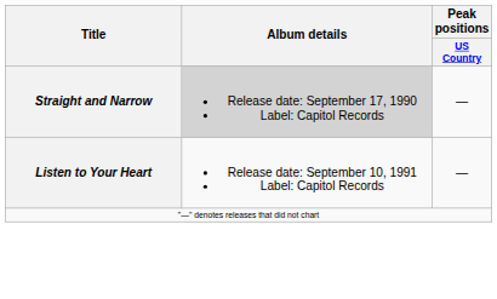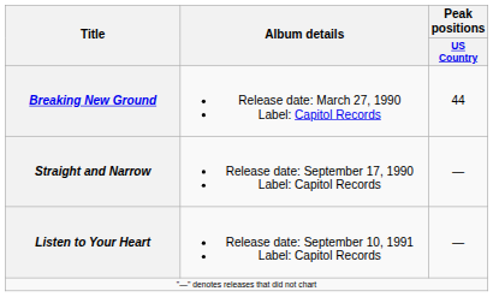 <table class="wikitable plainrowheaders" style="text-align:center;">
 <tr>
 <th rowspan="2" style="width:14em;">Title</th>
 <th rowspan="2" style="width:20em;">Album details</th>
 <th>Peak positions</th>
 </tr>
 <tr style="font-size:smaller;">
 <th style="width:60px;"><a href='#'>US Country</a></th>
 </tr>
 <tr>
+<th scope="row"><em><a href='#'>Breaking New Ground</a></em></th>
+<td><br><ul><li>Release date: March 27, 1990</li><li>Label: <a href='#'>Capitol Records</a></li></ul></td>
+<td>44</td>
+</tr>
+<tr>
 <th scope="row"><em>Straight and Narrow</em></th>
-<td style="background: lightgrey;"><br><ul><li>Release date: September 17, 1990</li><li>Label: Capitol Records</li></ul></td>
+<td><br><ul><li>Release date: September 17, 1990</li><li>Label: Capitol Records</li></ul></td>
 <td>—</td>
 </tr>
 <tr>
 <th scope="row"><em>Listen to Your Heart</em></th>
 <td><br><ul><li>Release date: September 10, 1991</li><li>Label: Capitol Records</li></ul></td>
 <td>—</td>
 </tr>
 <tr>
 <td colspan="3" style="font-size:8pt">"—" denotes releases that did not chart</td>
 </tr>
 </table>
